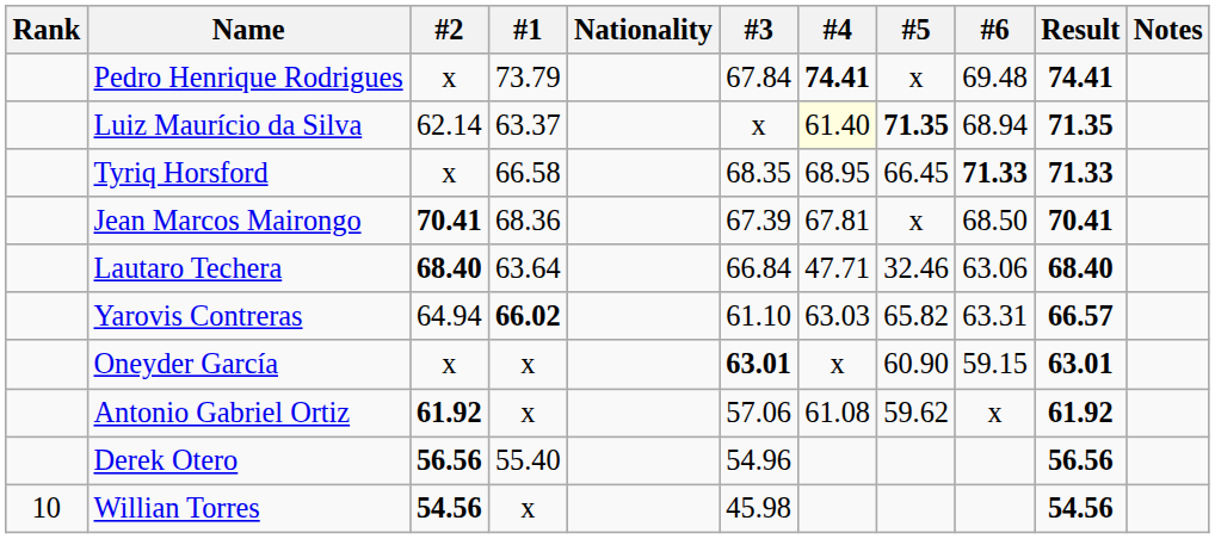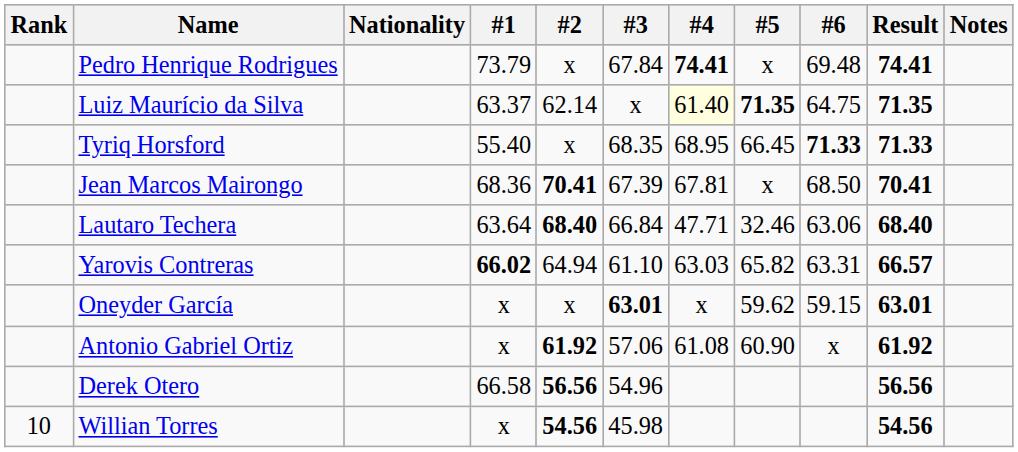 <table class="wikitable sortable" style="text-align:center;font-size:95%">
 <tr>
 <th>Rank</th>
 <th>Name</th>
+<th>Nationality</th>
+<th>#1</th>
 <th>#2</th>
-<th>#1</th>
-<th>Nationality</th>
 <th>#3</th>
 <th>#4</th>
 <th>#5</th>
 <th>#6</th>
 <th>Result</th>
 <th>Notes</th>
 </tr>
 <tr>
 <td></td>
 <td align=left><a href='#'>Pedro Henrique Rodrigues</a></td>
+<td align=left></td>
+<td>73.79</td>
 <td>x</td>
-<td>73.79</td>
-<td align=left></td>
 <td>67.84</td>
 <td><strong>74.41</strong></td>
 <td>x</td>
 <td>69.48</td>
 <td><strong>74.41</strong></td>
 <td></td>
 </tr>
 <tr>
 <td></td>
 <td align=left><a href='#'>Luiz Maurício da Silva</a></td>
+<td align=left></td>
+<td>63.37</td>
 <td>62.14</td>
-<td>63.37</td>
-<td align=left></td>
 <td>x</td>
 <td style="background: lightyellow;">61.40</td>
 <td><strong>71.35</strong></td>
-<td>68.94</td>
+<td>64.75</td>
 <td><strong>71.35</strong></td>
 <td></td>
 </tr>
 <tr>
 <td></td>
 <td align=left><a href='#'>Tyriq Horsford</a></td>
+<td align=left></td>
+<td>55.40</td>
 <td>x</td>
-<td>66.58</td>
-<td align=left></td>
 <td>68.35</td>
 <td>68.95</td>
 <td>66.45</td>
 <td><strong>71.33</strong></td>
 <td><strong>71.33</strong></td>
 <td></td>
 </tr>
 <tr>
 <td></td>
 <td align=left><a href='#'>Jean Marcos Mairongo</a></td>
+<td align=left></td>
+<td>68.36</td>
 <td><strong>70.41</strong></td>
-<td>68.36</td>
-<td align=left></td>
 <td>67.39</td>
 <td>67.81</td>
 <td>x</td>
 <td>68.50</td>
 <td><strong>70.41</strong></td>
 <td></td>
 </tr>
 <tr>
 <td></td>
 <td align=left><a href='#'>Lautaro Techera</a></td>
+<td align=left></td>
+<td>63.64</td>
 <td><strong>68.40</strong></td>
-<td>63.64</td>
-<td align=left></td>
 <td>66.84</td>
 <td>47.71</td>
 <td>32.46</td>
 <td>63.06</td>
 <td><strong>68.40</strong></td>
 <td></td>
 </tr>
 <tr>
 <td></td>
 <td align=left><a href='#'>Yarovis Contreras</a></td>
+<td align=left></td>
+<td><strong>66.02</strong></td>
 <td>64.94</td>
-<td><strong>66.02</strong></td>
-<td align=left></td>
 <td>61.10</td>
 <td>63.03</td>
 <td>65.82</td>
 <td>63.31</td>
 <td><strong>66.57</strong></td>
 <td></td>
 </tr>
 <tr>
 <td></td>
 <td align=left><a href='#'>Oneyder García</a></td>
+<td align=left></td>
 <td>x</td>
 <td>x</td>
-<td align=left></td>
 <td><strong>63.01</strong></td>
 <td>x</td>
-<td>60.90</td>
+<td>59.62</td>
 <td>59.15</td>
 <td><strong>63.01</strong></td>
 <td></td>
 </tr>
 <tr>
 <td></td>
 <td align=left><a href='#'>Antonio Gabriel Ortiz</a></td>
+<td align=left></td>
+<td>x</td>
 <td><strong>61.92</strong></td>
-<td>x</td>
-<td align=left></td>
 <td>57.06</td>
 <td>61.08</td>
-<td>59.62</td>
+<td>60.90</td>
 <td>x</td>
 <td><strong>61.92</strong></td>
 <td></td>
 </tr>
 <tr>
 <td></td>
 <td align=left><a href='#'>Derek Otero</a></td>
+<td align=left></td>
+<td>66.58</td>
 <td><strong>56.56</strong></td>
-<td>55.40</td>
-<td align=left></td>
 <td>54.96</td>
 <td></td>
 <td></td>
 <td></td>
 <td><strong>56.56</strong></td>
 <td></td>
 </tr>
 <tr>
 <td>10</td>
 <td align=left><a href='#'>Willian Torres</a></td>
+<td align=left></td>
+<td>x</td>
 <td><strong>54.56</strong></td>
-<td>x</td>
-<td align=left></td>
 <td>45.98</td>
 <td></td>
 <td></td>
 <td></td>
 <td><strong>54.56</strong></td>
 <td></td>
 </tr>
 </table>
